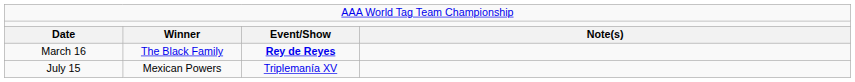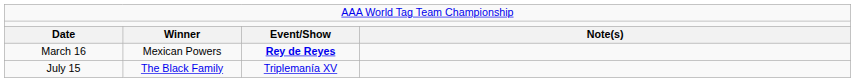 <table class="wikitable" style="text-align:center; width:100%;">
 <tr>
 <td colspan="5"><a href='#'>AAA World Tag Team Championship</a></td>
 </tr>
 <tr>
 <td colspan="5"><strong></strong></td>
 </tr>
 <tr>
 <th width="14%">Date</th>
 <th width="14%">Winner</th>
 <th width="14%">Event/Show</th>
 <th width="58%">Note(s)</th>
 </tr>
 <tr>
 <td>March 16</td>
-<td><a href='#'>The Black Family</a><br></td>
+<td>Mexican Powers<br></td>
 <td><strong><a href='#'>Rey de Reyes</a></strong></td>
 <td align="left"></td>
 </tr>
 <tr>
 <td>July 15</td>
-<td>Mexican Powers<br></td>
+<td><a href='#'>The Black Family</a><br></td>
 <td><a href='#'>Triplemanía XV</a></td>
 <td align="left"></td>
 </tr>
 </table>
